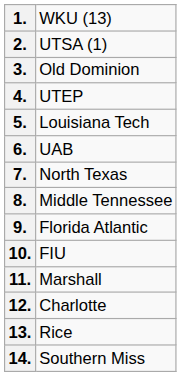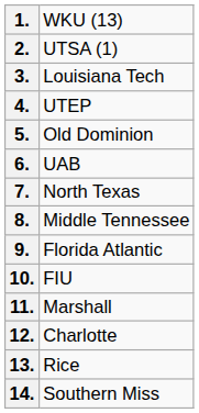 <table class="wikitable" style="white-space:nowrap; font-size:90%;">
 <tr>
 <th>1.</th>
 <td>WKU (13)</td>
 </tr>
 <tr>
 <th>2.</th>
 <td>UTSA (1)</td>
 </tr>
 <tr>
 <th>3.</th>
-<td>Old Dominion</td>
+<td>Louisiana Tech</td>
 </tr>
 <tr>
 <th>4.</th>
 <td>UTEP</td>
 </tr>
 <tr>
 <th>5.</th>
-<td>Louisiana Tech</td>
+<td>Old Dominion</td>
 </tr>
 <tr>
 <th>6.</th>
 <td>UAB</td>
 </tr>
 <tr>
 <th>7.</th>
 <td>North Texas</td>
 </tr>
 <tr>
 <th>8.</th>
 <td>Middle Tennessee</td>
 </tr>
 <tr>
 <th>9.</th>
 <td>Florida Atlantic</td>
 </tr>
 <tr>
 <th>10.</th>
 <td>FIU</td>
 </tr>
 <tr>
 <th>11.</th>
 <td>Marshall</td>
 </tr>
 <tr>
 <th>12.</th>
 <td>Charlotte</td>
 </tr>
 <tr>
 <th>13.</th>
 <td>Rice</td>
 </tr>
 <tr>
 <th>14.</th>
 <td>Southern Miss</td>
 </tr>
 </table>
